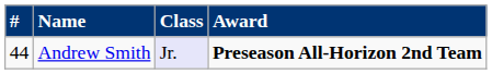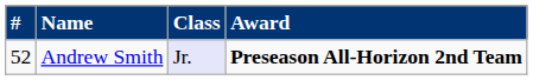 <table class="wikitable" style="font-size: 90%">
 <tr style="background: #003473; color: #FFFFFF">
 <td><strong>#</strong></td>
 <td><strong>Name</strong></td>
 <td><strong>Class</strong></td>
 <td><strong>Award</strong></td>
 </tr>
 <tr>
-<td>44</td>
+<td>52</td>
 <td><a href='#'>Andrew Smith</a></td>
 <td style="background: lavender;">Jr.</td>
 <td><strong>Preseason All-Horizon 2nd Team</strong></td>
 </tr>
 </table>
